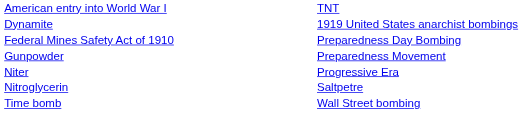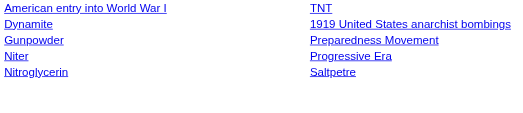 <table style="width: 60%; border: none; text-align: left;">
 <tr>
 <td><a href='#'>American entry into World War I</a></td>
 <td><a href='#'>TNT</a></td>
 </tr>
 <tr>
 <td><a href='#'>Dynamite</a></td>
 <td><a href='#'>1919 United States anarchist bombings</a></td>
-</tr>
-<tr>
-<td><a href='#'>Federal Mines Safety Act of 1910</a></td>
-<td><a href='#'>Preparedness Day Bombing</a></td>
 </tr>
 <tr>
 <td><a href='#'>Gunpowder</a></td>
 <td><a href='#'>Preparedness Movement</a></td>
 </tr>
 <tr>
 <td><a href='#'>Niter</a></td>
 <td><a href='#'>Progressive Era</a></td>
 </tr>
 <tr>
 <td><a href='#'>Nitroglycerin</a></td>
 <td><a href='#'>Saltpetre</a></td>
 </tr>
-<tr>
-<td><a href='#'>Time bomb</a></td>
-<td><a href='#'>Wall Street bombing</a></td>
-</tr>
 </table>
